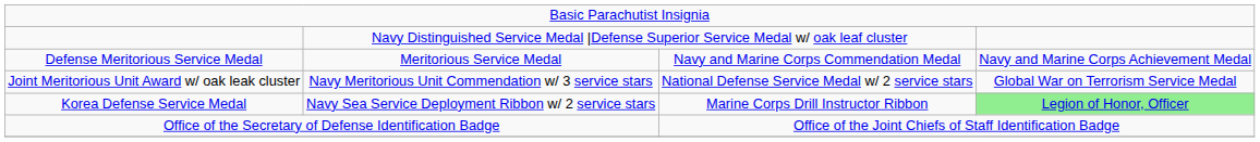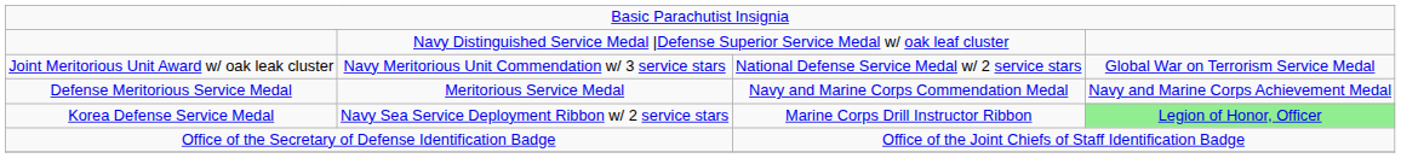 <table class="wikitable" style="margin:1em auto; text-align:center;">
 <tr>
 <td colspan="4"><a href='#'>Basic Parachutist Insignia</a></td>
 </tr>
 <tr>
 <td></td>
 <td colspan="2"><a href='#'>Navy Distinguished Service Medal</a> |<a href='#'>Defense Superior Service Medal</a> w/ <a href='#'>oak leaf cluster</a></td>
 </tr>
 <tr>
+<td><a href='#'>Joint Meritorious Unit Award</a> w/ oak leak cluster</td>
+<td><a href='#'>Navy Meritorious Unit Commendation</a> w/ 3 <a href='#'>service stars</a></td>
+<td><a href='#'>National Defense Service Medal</a> w/ 2 <a href='#'>service stars</a></td>
+<td><a href='#'>Global War on Terrorism Service Medal</a></td>
+</tr>
+<tr>
 <td><a href='#'>Defense Meritorious Service Medal</a></td>
 <td><a href='#'>Meritorious Service Medal</a></td>
 <td><a href='#'>Navy and Marine Corps Commendation Medal</a></td>
 <td><a href='#'>Navy and Marine Corps Achievement Medal</a></td>
-</tr>
-<tr>
-<td><a href='#'>Joint Meritorious Unit Award</a> w/ oak leak cluster</td>
-<td><a href='#'>Navy Meritorious Unit Commendation</a> w/ 3 <a href='#'>service stars</a></td>
-<td><a href='#'>National Defense Service Medal</a> w/ 2 <a href='#'>service stars</a></td>
-<td><a href='#'>Global War on Terrorism Service Medal</a></td>
 </tr>
 <tr>
 <td><a href='#'>Korea Defense Service Medal</a></td>
 <td><a href='#'>Navy Sea Service Deployment Ribbon</a> w/ 2 <a href='#'>service stars</a></td>
 <td><a href='#'>Marine Corps Drill Instructor Ribbon</a></td>
 <td style="background: lightgreen;"><a href='#'>Legion of Honor, Officer</a></td>
 </tr>
 <tr>
 <td colspan="2"><a href='#'>Office of the Secretary of Defense Identification Badge</a></td>
 <td colspan="2"><a href='#'>Office of the Joint Chiefs of Staff Identification Badge</a></td>
 </tr>
 <tr>
 </tr>
 </table>
